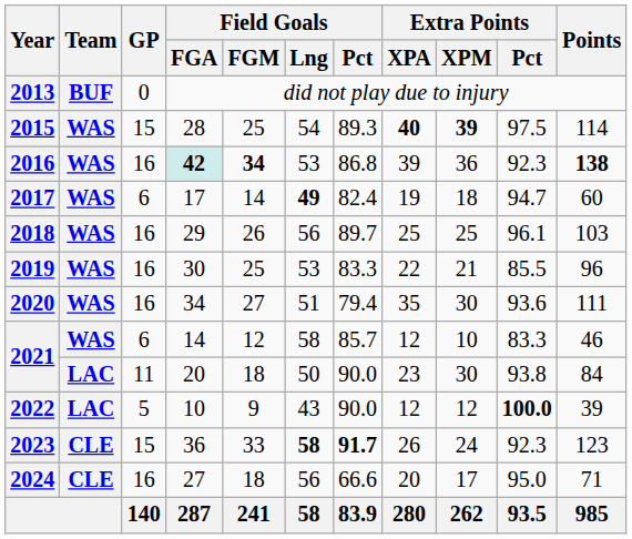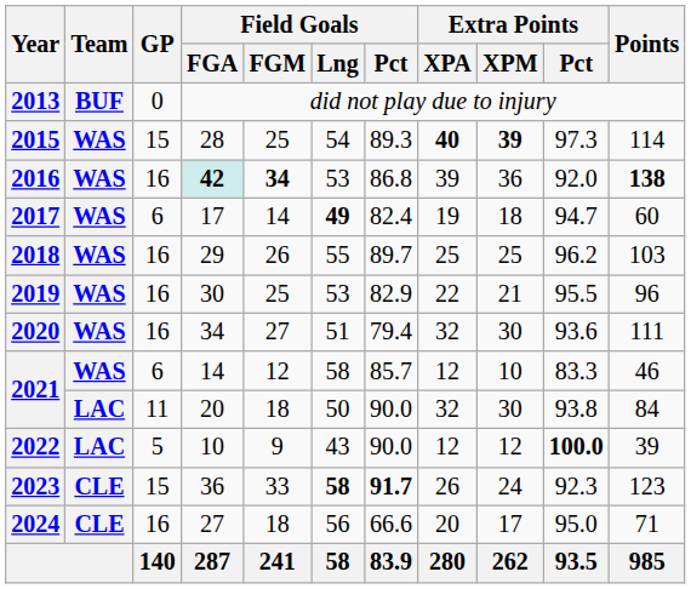 <table class="wikitable" style="text-align:center;">
 <tr>
 <th rowspan="2">Year</th>
 <th rowspan="2">Team</th>
 <th rowspan="2">GP</th>
 <th colspan="4">Field Goals</th>
 <th colspan="3">Extra Points</th>
 <th rowspan="2">Points</th>
 </tr>
 <tr>
 <th>FGA</th>
 <th>FGM</th>
 <th>Lng</th>
 <th>Pct</th>
 <th>XPA</th>
 <th>XPM</th>
 <th>Pct</th>
 </tr>
 <tr>
 <th><a href='#'>2013</a></th>
 <th><a href='#'>BUF</a></th>
 <td>0</td>
 <td colspan="8"><em>did not play due to injury</em></td>
 </tr>
 <tr>
 <th><a href='#'>2015</a></th>
 <th><a href='#'>WAS</a></th>
 <td>15</td>
 <td>28</td>
 <td>25</td>
 <td>54</td>
 <td>89.3</td>
 <td><strong>40</strong></td>
 <td><strong>39</strong></td>
-<td>97.5</td>
+<td>97.3</td>
 <td>114</td>
 </tr>
 <tr>
 <th><a href='#'>2016</a></th>
 <th><a href='#'>WAS</a></th>
 <td>16</td>
 <td style="background:#cfecec;"><strong>42</strong></td>
 <td><strong>34</strong></td>
 <td>53</td>
 <td>86.8</td>
 <td>39</td>
 <td>36</td>
-<td>92.3</td>
+<td>92.0</td>
 <td><strong>138</strong></td>
 </tr>
 <tr>
 <th><a href='#'>2017</a></th>
 <th><a href='#'>WAS</a></th>
 <td>6</td>
 <td>17</td>
 <td>14</td>
 <td><strong>49</strong></td>
 <td>82.4</td>
 <td>19</td>
 <td>18</td>
 <td>94.7</td>
 <td>60</td>
 </tr>
 <tr>
 <th><a href='#'>2018</a></th>
 <th><a href='#'>WAS</a></th>
 <td>16</td>
 <td>29</td>
 <td>26</td>
-<td>56</td>
+<td>55</td>
 <td>89.7</td>
 <td>25</td>
 <td>25</td>
-<td>96.1</td>
+<td>96.2</td>
 <td>103</td>
 </tr>
 <tr>
 <th><a href='#'>2019</a></th>
 <th><a href='#'>WAS</a></th>
 <td>16</td>
 <td>30</td>
 <td>25</td>
 <td>53</td>
-<td>83.3</td>
+<td>82.9</td>
 <td>22</td>
 <td>21</td>
-<td>85.5</td>
+<td>95.5</td>
 <td>96</td>
 </tr>
 <tr>
 <th><a href='#'>2020</a></th>
 <th><a href='#'>WAS</a></th>
 <td>16</td>
 <td>34</td>
 <td>27</td>
 <td>51</td>
 <td>79.4</td>
-<td>35</td>
+<td>32</td>
 <td>30</td>
 <td>93.6</td>
 <td>111</td>
 </tr>
 <tr>
 <th rowspan="2"><a href='#'>2021</a></th>
 <th><a href='#'>WAS</a></th>
 <td>6</td>
 <td>14</td>
 <td>12</td>
 <td>58</td>
 <td>85.7</td>
 <td>12</td>
 <td>10</td>
 <td>83.3</td>
 <td>46</td>
 </tr>
 <tr>
 <th><a href='#'>LAC</a></th>
 <td>11</td>
 <td>20</td>
 <td>18</td>
 <td>50</td>
 <td>90.0</td>
-<td>23</td>
+<td>32</td>
 <td>30</td>
 <td>93.8</td>
 <td>84</td>
 </tr>
 <tr>
 <th><a href='#'>2022</a></th>
 <th><a href='#'>LAC</a></th>
 <td>5</td>
 <td>10</td>
 <td>9</td>
 <td>43</td>
 <td>90.0</td>
 <td>12</td>
 <td>12</td>
 <td><strong>100.0</strong></td>
 <td>39</td>
 </tr>
 <tr>
 <th><a href='#'>2023</a></th>
 <th><a href='#'>CLE</a></th>
 <td>15</td>
 <td>36</td>
 <td>33</td>
 <td><strong>58</strong></td>
 <td><strong>91.7</strong></td>
 <td>26</td>
 <td>24</td>
 <td>92.3</td>
 <td>123</td>
 </tr>
 <tr>
 <th><a href='#'>2024</a></th>
 <th><a href='#'>CLE</a></th>
 <td>16</td>
 <td>27</td>
 <td>18</td>
 <td>56</td>
 <td>66.6</td>
 <td>20</td>
 <td>17</td>
 <td>95.0</td>
 <td>71</td>
 </tr>
 <tr>
 <th colspan="2"></th>
 <th>140</th>
 <th>287</th>
 <th>241</th>
 <th>58</th>
 <th>83.9</th>
 <th>280</th>
 <th>262</th>
 <th>93.5</th>
 <th>985</th>
 </tr>
 </table>
